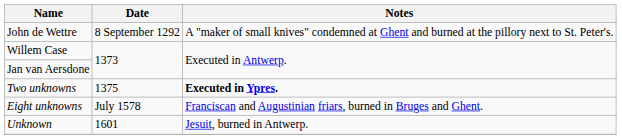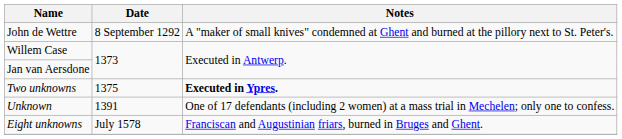 <table class="wikitable sortable" style="text-align:left">
 <tr>
 <th>Name</th>
 <th>Date</th>
 <th>Notes</th>
 </tr>
 <tr>
 <td>John de Wettre</td>
 <td>8 September 1292</td>
 <td>A "maker of small knives" condemned at <a href='#'>Ghent</a> and burned at the pillory next to St. Peter's.</td>
 </tr>
 <tr>
 <td>Willem Case</td>
 <td rowspan="2">1373</td>
 <td rowspan="2">Executed in <a href='#'>Antwerp</a>.</td>
 </tr>
 <tr>
 <td>Jan van Aersdone</td>
 </tr>
 <tr>
 <td><em>Two unknowns</em></td>
 <td>1375</td>
 <td><strong>Executed in <a href='#'>Ypres</a>.</strong></td>
 </tr>
 <tr>
+<td><em>Unknown</em></td>
+<td>1391</td>
+<td>One of 17 defendants (including 2 women) at a mass trial in <a href='#'>Mechelen</a>; only one to confess.</td>
+</tr>
+<tr>
 <td><em>Eight unknowns</em></td>
 <td>July 1578</td>
 <td><a href='#'>Franciscan</a> and <a href='#'>Augustinian</a> <a href='#'>friars</a>, burned in <a href='#'>Bruges</a> and <a href='#'>Ghent</a>.</td>
 </tr>
 <tr>
-<td><em>Unknown</em></td>
-<td>1601</td>
-<td><a href='#'>Jesuit</a>, burned in Antwerp.</td>
-</tr>
-<tr>
 </tr>
 </table>
